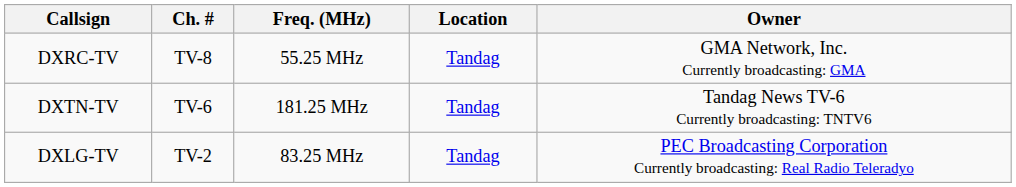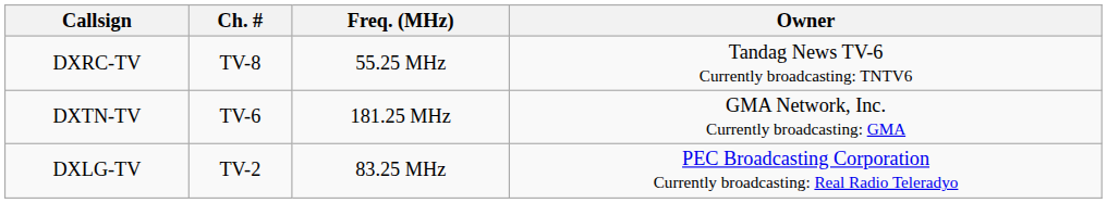 <table class="wikitable" style="width:100%; text-align:center;">
 <tr>
 <th>Callsign</th>
 <th>Ch. #</th>
 <th>Freq. (MHz)</th>
-<th>Location</th>
 <th>Owner</th>
 </tr>
 <tr>
 <td>DXRC-TV</td>
 <td>TV-8</td>
 <td>55.25 MHz</td>
-<td><a href='#'>Tandag</a></td>
-<td>GMA Network, Inc.<br><small>Currently broadcasting: <a href='#'>GMA</a></small></td>
+<td>Tandag News TV-6<br><small>Currently broadcasting: TNTV6</small></td>
 </tr>
 <tr>
 <td>DXTN-TV</td>
 <td>TV-6</td>
 <td>181.25 MHz</td>
-<td><a href='#'>Tandag</a></td>
-<td>Tandag News TV-6<br><small>Currently broadcasting: TNTV6</small></td>
+<td>GMA Network, Inc.<br><small>Currently broadcasting: <a href='#'>GMA</a></small></td>
 </tr>
 <tr>
 <td>DXLG-TV</td>
 <td>TV-2</td>
 <td>83.25 MHz</td>
-<td><a href='#'>Tandag</a></td>
 <td><a href='#'>PEC Broadcasting Corporation</a><br><small>Currently broadcasting: <a href='#'>Real Radio Teleradyo</a></small></td>
 </tr>
 </table>
